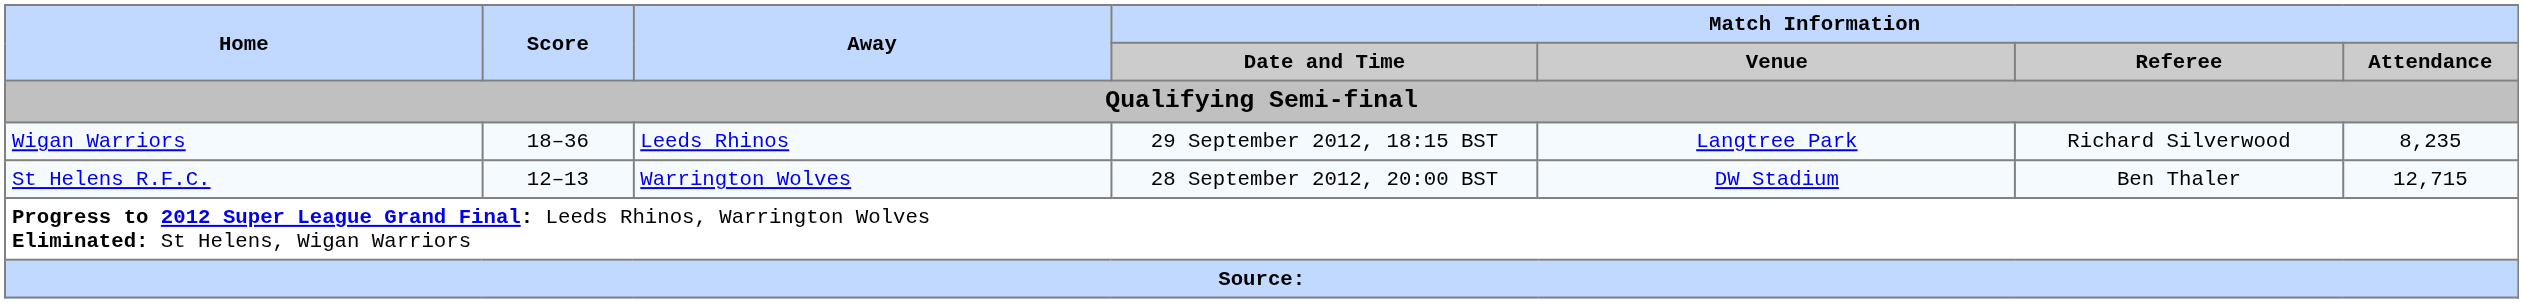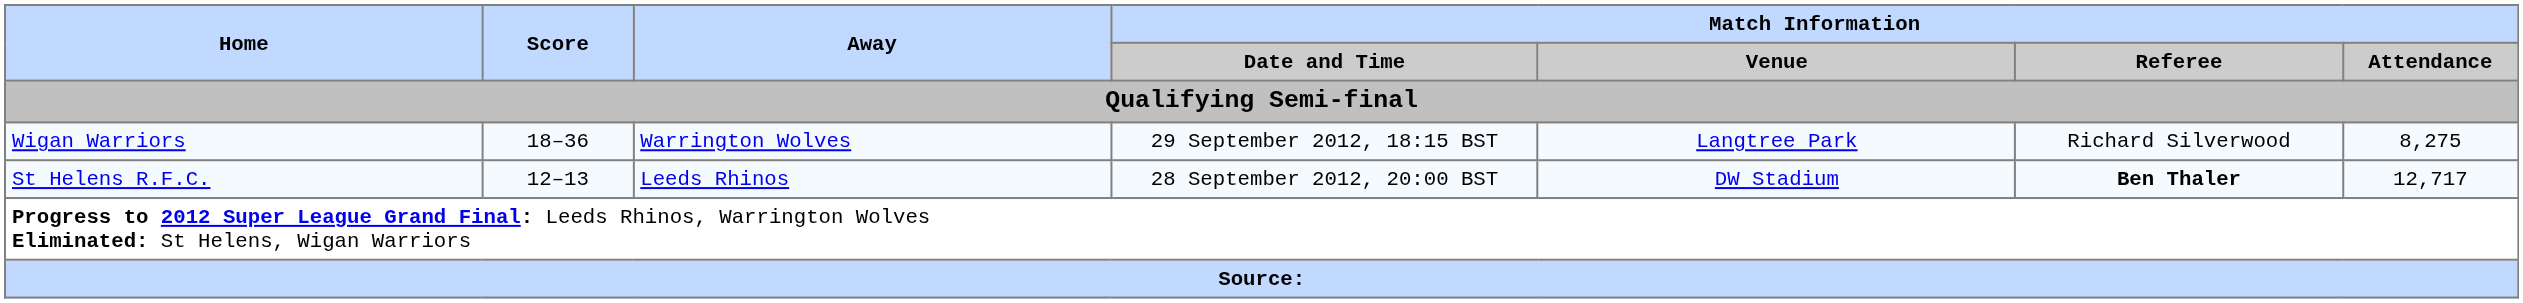 <table border=1 style="border-collapse:collapse; font-size:80%; text-align:center;" cellpadding=3 cellspacing=0 width=100%>
 <tr bgcolor=#C1D8FF>
 <th rowspan=2 width=19%>Home</th>
 <th rowspan=2 width=6%>Score</th>
 <th rowspan=2 width=19%>Away</th>
 <th colspan=6>Match Information</th>
 </tr>
 <tr bgcolor=#CCCCCC>
 <th width=17%>Date and Time</th>
 <th width=19%>Venue</th>
 <th width=13%>Referee</th>
 <th width=7%>Attendance</th>
 </tr>
 <tr>
 <td style="background:#C0C0C0;" align=center colspan=9><big><strong>Qualifying Semi-final</strong></big></td>
 </tr>
 <tr bgcolor=#F5FAFF>
 <td align=left> <a href='#'>Wigan Warriors</a></td>
 <td>18–36</td>
-<td align=left> <a href='#'>Leeds Rhinos</a></td>
+<td align=left> <a href='#'>Warrington Wolves</a></td>
 <td>29 September 2012, 18:15 BST</td>
 <td><a href='#'>Langtree Park</a></td>
 <td>Richard Silverwood</td>
-<td>8,235</td>
+<td>8,275</td>
 </tr>
 <tr bgcolor=#F5FAFF>
 <td align=left> <a href='#'>St Helens R.F.C.</a></td>
 <td>12–13</td>
-<td align=left> <a href='#'>Warrington Wolves</a></td>
+<td align=left> <a href='#'>Leeds Rhinos</a></td>
 <td>28 September 2012, 20:00 BST</td>
 <td><a href='#'>DW Stadium</a></td>
-<td>Ben Thaler</td>
-<td>12,715</td>
+<td><strong>Ben Thaler</strong></td>
+<td>12,717</td>
 </tr>
 <tr>
 <td colspan="7" align="left"><strong>Progress to <a href='#'>2012 Super League Grand Final</a>:</strong> Leeds Rhinos, Warrington Wolves<br><strong>Eliminated:</strong> St Helens, Wigan Warriors</td>
 </tr>
 <tr bgcolor=#C1D8FF>
 <th colspan=12>Source:</th>
 </tr>
 </table>
